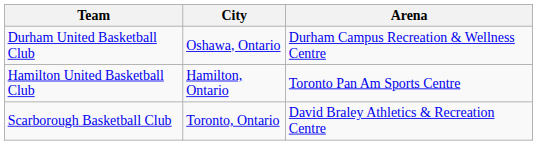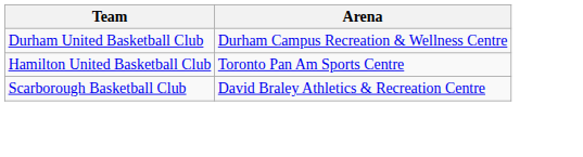 <table class="wikitable">
 <tr>
 <th>Team</th>
-<th>City</th>
 <th>Arena</th>
 </tr>
 <tr>
 <td><a href='#'>Durham United Basketball Club</a></td>
-<td><a href='#'>Oshawa, Ontario</a></td>
 <td><a href='#'>Durham Campus Recreation & Wellness Centre</a></td>
 </tr>
 <tr>
 <td><a href='#'>Hamilton United Basketball Club</a></td>
-<td><a href='#'>Hamilton, Ontario</a></td>
 <td><a href='#'>Toronto Pan Am Sports Centre</a></td>
 </tr>
 <tr>
 <td><a href='#'>Scarborough Basketball Club</a></td>
-<td><a href='#'>Toronto, Ontario</a></td>
 <td><a href='#'>David Braley Athletics & Recreation Centre</a></td>
 </tr>
 </table>
